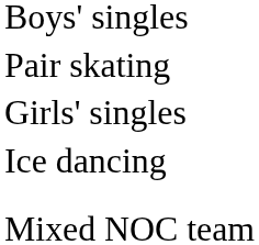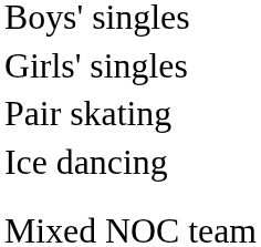 <table>
 <tr>
 <td>Boys' singles<br></td>
 <td></td>
 <td></td>
 <td></td>
 </tr>
 <tr>
-<td>Pair skating<br></td>
+<td>Girls' singles<br></td>
 <td></td>
 <td></td>
 <td></td>
 </tr>
 <tr>
-<td>Girls' singles<br></td>
+<td>Pair skating<br></td>
 <td></td>
 <td></td>
 <td></td>
 </tr>
 <tr>
 <td>Ice dancing<br></td>
 <td></td>
 <td></td>
 <td></td>
 </tr>
 <tr>
 <td>Mixed NOC team<br></td>
 <td><br><br></td>
 <td><br><br></td>
 <td><br><br></td>
 </tr>
 </table>
